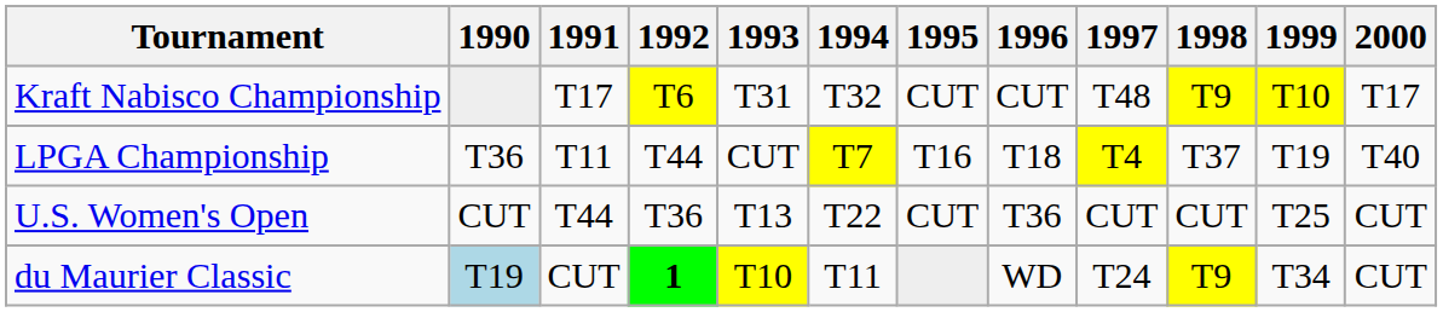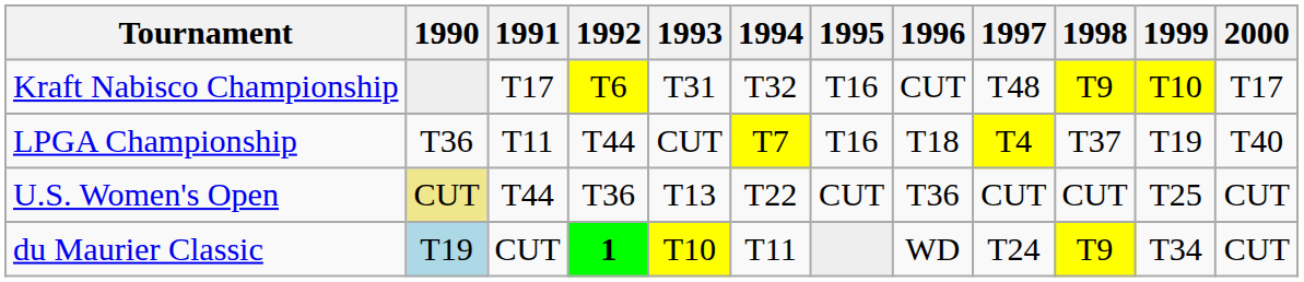 <table class="wikitable" style="font-size:95%;text-align:center;">
 <tr>
 <th>Tournament</th>
 <th>1990</th>
 <th>1991</th>
 <th>1992</th>
 <th>1993</th>
 <th>1994</th>
 <th>1995</th>
 <th>1996</th>
 <th>1997</th>
 <th>1998</th>
 <th>1999</th>
 <th>2000</th>
 </tr>
 <tr>
 <td align=left><a href='#'>Kraft Nabisco Championship</a></td>
 <td style="background:#eeeeee;"></td>
 <td>T17</td>
 <td style="background:yellow;">T6</td>
 <td>T31</td>
 <td>T32</td>
-<td>CUT</td>
+<td>T16</td>
 <td>CUT</td>
 <td>T48</td>
 <td style="background:yellow;">T9</td>
 <td style="background:yellow;">T10</td>
 <td>T17</td>
 </tr>
 <tr>
 <td align=left><a href='#'>LPGA Championship</a></td>
 <td>T36</td>
 <td>T11</td>
 <td>T44</td>
 <td>CUT</td>
 <td style="background:yellow;">T7</td>
 <td>T16</td>
 <td>T18</td>
 <td style="background:yellow;">T4</td>
 <td>T37</td>
 <td>T19</td>
 <td>T40</td>
 </tr>
 <tr>
 <td align=left><a href='#'>U.S. Women's Open</a></td>
-<td>CUT</td>
+<td style="background: khaki;">CUT</td>
 <td>T44</td>
 <td>T36</td>
 <td>T13</td>
 <td>T22</td>
 <td>CUT</td>
 <td>T36</td>
 <td>CUT</td>
 <td>CUT</td>
 <td>T25</td>
 <td>CUT</td>
 </tr>
 <tr>
 <td align=left><a href='#'>du Maurier Classic</a></td>
 <td style="background: lightblue;">T19</td>
 <td>CUT</td>
 <td style="background:lime;"><strong>1</strong></td>
 <td style="background:yellow;">T10</td>
 <td>T11</td>
 <td style="background:#eeeeee;"></td>
 <td>WD</td>
 <td>T24</td>
 <td style="background:yellow;">T9</td>
 <td>T34</td>
 <td>CUT</td>
 </tr>
 </table>
